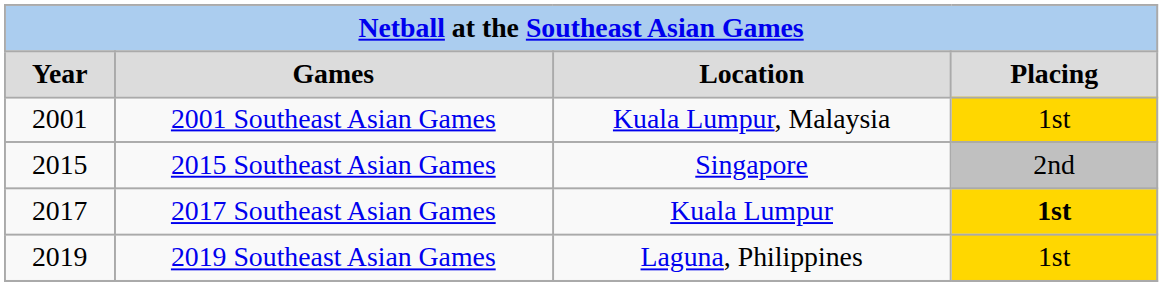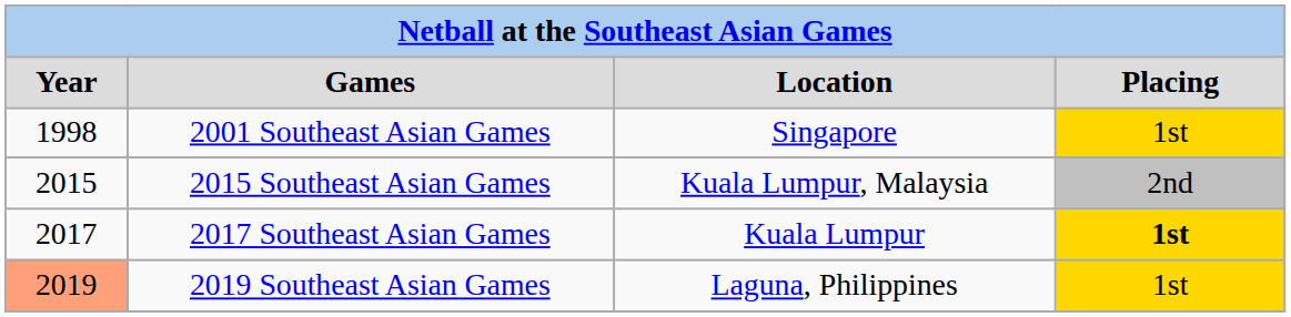 <table class=wikitable style="text-align:center; font-size:90%">
 <tr>
 <th colspan=5 style=background:#ABCDEF><a href='#'>Netball</a> at the <a href='#'>Southeast Asian Games</a></th>
 </tr>
 <tr>
 <th width=50 style=background:gainsboro>Year</th>
 <th width=220 style=background:gainsboro>Games</th>
 <th width=200 style=background:gainsboro>Location</th>
 <th width=100 style=background:gainsboro>Placing</th>
 </tr>
 <tr>
-<td>2001</td>
+<td>1998</td>
 <td><a href='#'>2001 Southeast Asian Games</a></td>
-<td><a href='#'>Kuala Lumpur</a>, Malaysia</td>
+<td><a href='#'>Singapore</a></td>
 <td bgcolor=gold> 1st</td>
 </tr>
 <tr>
 <td>2015</td>
 <td><a href='#'>2015 Southeast Asian Games</a></td>
-<td><a href='#'>Singapore</a></td>
+<td><a href='#'>Kuala Lumpur</a>, Malaysia</td>
 <td bgcolor=silver> 2nd</td>
 </tr>
 <tr>
 <td>2017</td>
 <td><a href='#'>2017 Southeast Asian Games</a></td>
 <td><a href='#'>Kuala Lumpur</a></td>
 <td bgcolor=gold><strong> 1st</strong></td>
 </tr>
 <tr>
-<td>2019</td>
+<td style="background: lightsalmon;">2019</td>
 <td><a href='#'>2019 Southeast Asian Games</a></td>
 <td><a href='#'>Laguna</a>, Philippines</td>
 <td bgcolor=gold> 1st</td>
 </tr>
 <tr>
 </tr>
 </table>
